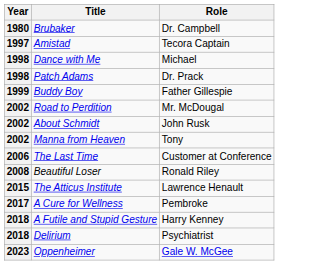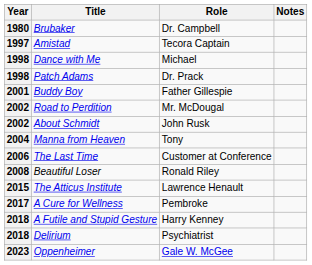 <table class="wikitable sortable plainrowheaders">
 <tr>
 <th scope="col">Year</th>
 <th scope="col">Title</th>
 <th scope="col">Role</th>
+<th scope="col" class="unsortable">Notes</th>
 </tr>
 <tr>
 <th scope="row">1980</th>
 <td><em><a href='#'>Brubaker</a></em></td>
 <td>Dr. Campbell</td>
+<td></td>
 </tr>
 <tr>
 <th scope="row">1997</th>
 <td><em><a href='#'>Amistad</a></em></td>
 <td>Tecora Captain</td>
+<td></td>
 </tr>
 <tr>
 <th scope="row">1998</th>
 <td><em><a href='#'>Dance with Me</a></em></td>
 <td>Michael</td>
+<td></td>
 </tr>
 <tr>
 <th scope="row">1998</th>
 <td><em><a href='#'>Patch Adams</a></em></td>
 <td>Dr. Prack</td>
+<td></td>
 </tr>
 <tr>
-<th scope="row">1999</th>
+<th scope="row">2001</th>
 <td><em><a href='#'>Buddy Boy</a></em></td>
 <td>Father Gillespie</td>
+<td></td>
 </tr>
 <tr>
 <th scope="row">2002</th>
 <td><em><a href='#'>Road to Perdition</a></em></td>
 <td>Mr. McDougal</td>
+<td></td>
 </tr>
 <tr>
 <th scope="row">2002</th>
 <td><em><a href='#'>About Schmidt</a></em></td>
 <td>John Rusk</td>
+<td></td>
 </tr>
 <tr>
-<th scope="row">2002</th>
+<th scope="row">2004</th>
 <td><em><a href='#'>Manna from Heaven</a></em></td>
 <td>Tony</td>
+<td></td>
 </tr>
 <tr>
 <th scope="row">2006</th>
 <td><em><a href='#'>The Last Time</a></em></td>
 <td>Customer at Conference</td>
+<td></td>
 </tr>
 <tr>
 <th scope="row">2008</th>
 <td><em>Beautiful Loser</em></td>
 <td>Ronald Riley</td>
+<td></td>
 </tr>
 <tr>
 <th scope="row">2015</th>
 <td><em><a href='#'>The Atticus Institute</a></em></td>
 <td>Lawrence Henault</td>
+<td></td>
 </tr>
 <tr>
 <th scope="row">2017</th>
 <td><em><a href='#'>A Cure for Wellness</a></em></td>
 <td>Pembroke</td>
+<td></td>
 </tr>
 <tr>
 <th scope="row">2018</th>
 <td><em><a href='#'>A Futile and Stupid Gesture</a></em></td>
 <td>Harry Kenney</td>
+<td></td>
 </tr>
 <tr>
 <th scope="row">2018</th>
 <td><em><a href='#'>Delirium</a></em></td>
 <td>Psychiatrist</td>
+<td></td>
 </tr>
 <tr>
 <th scope="row">2023</th>
 <td><em><a href='#'>Oppenheimer</a></em></td>
 <td><a href='#'>Gale W. McGee</a></td>
+<td></td>
 </tr>
 </table>
